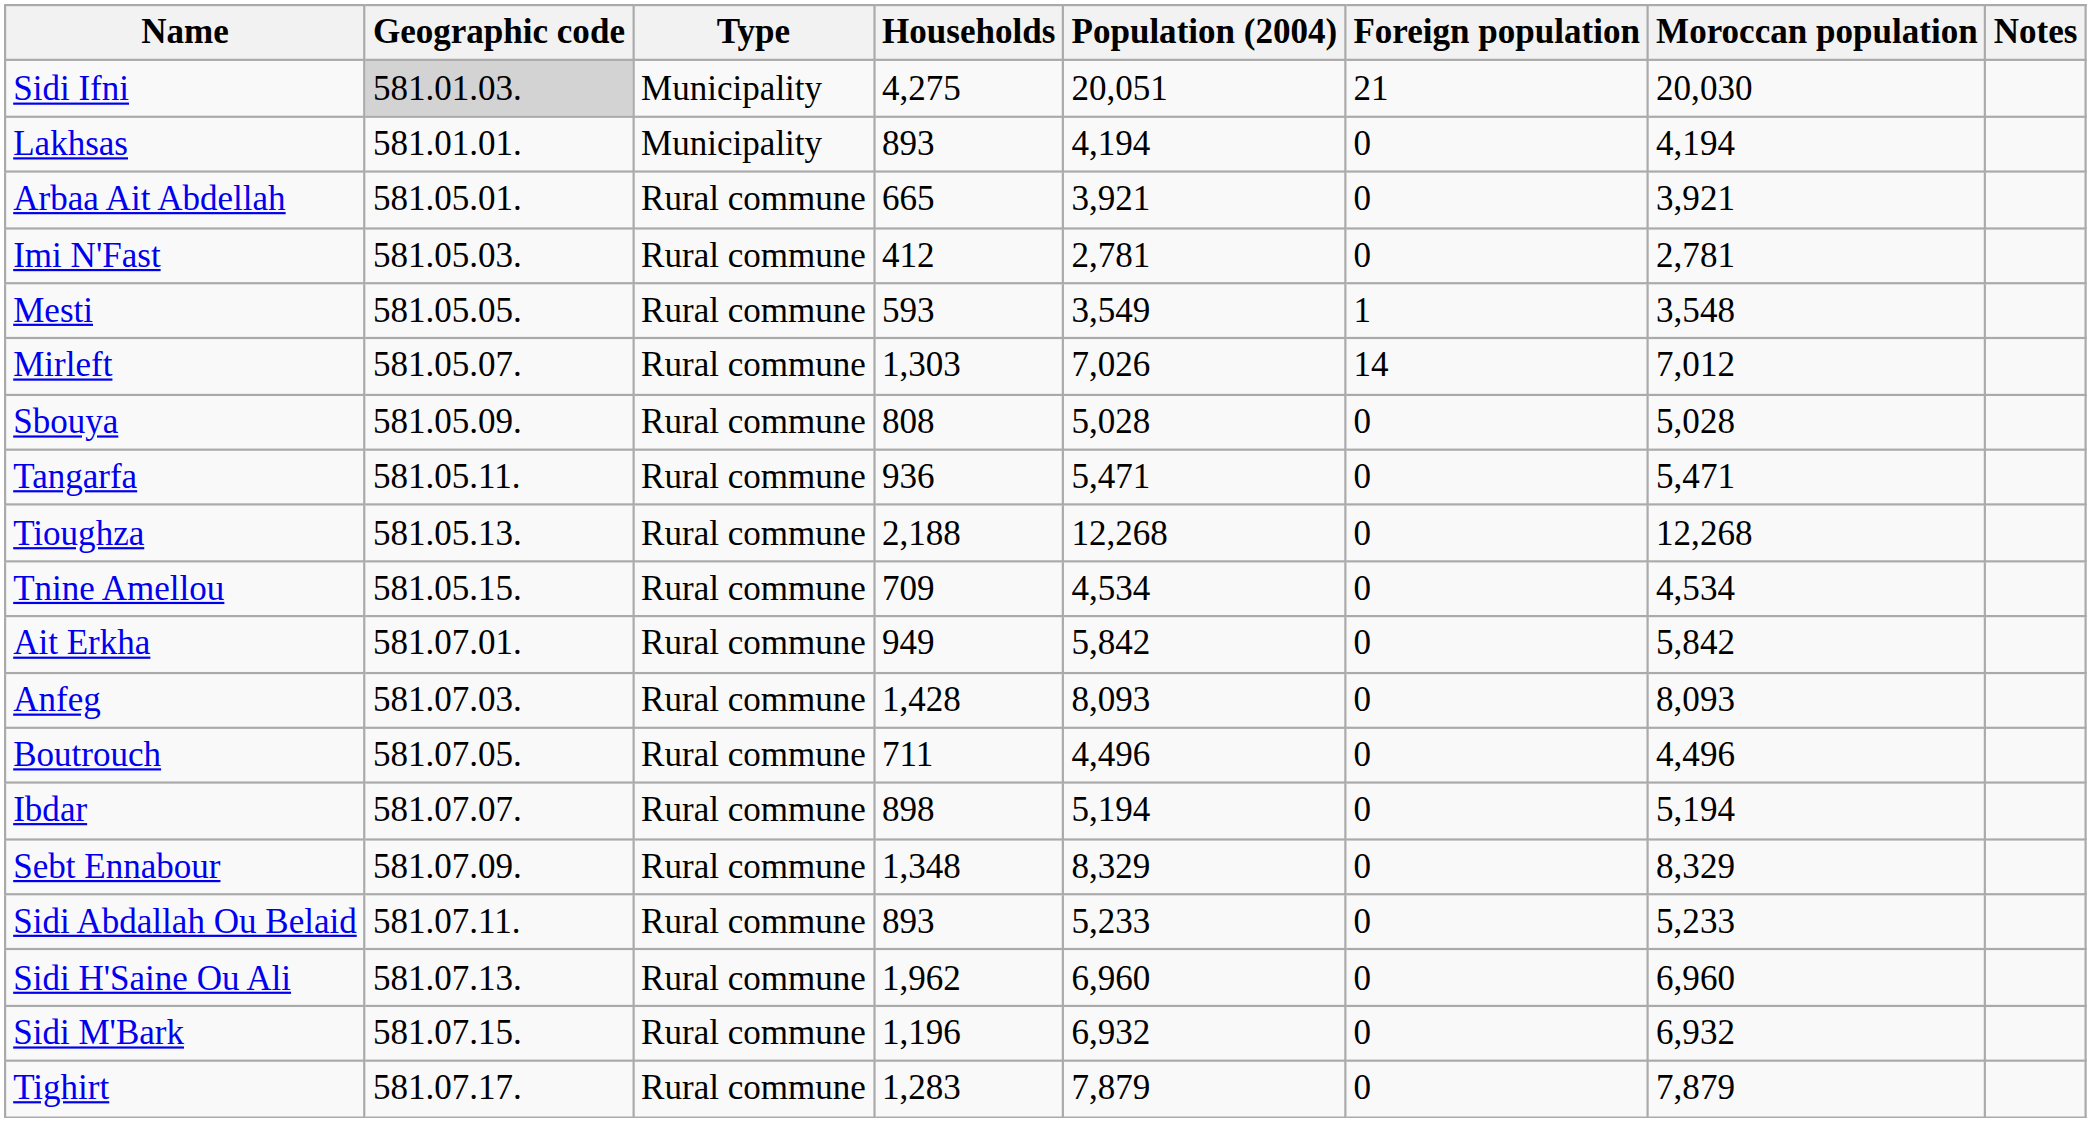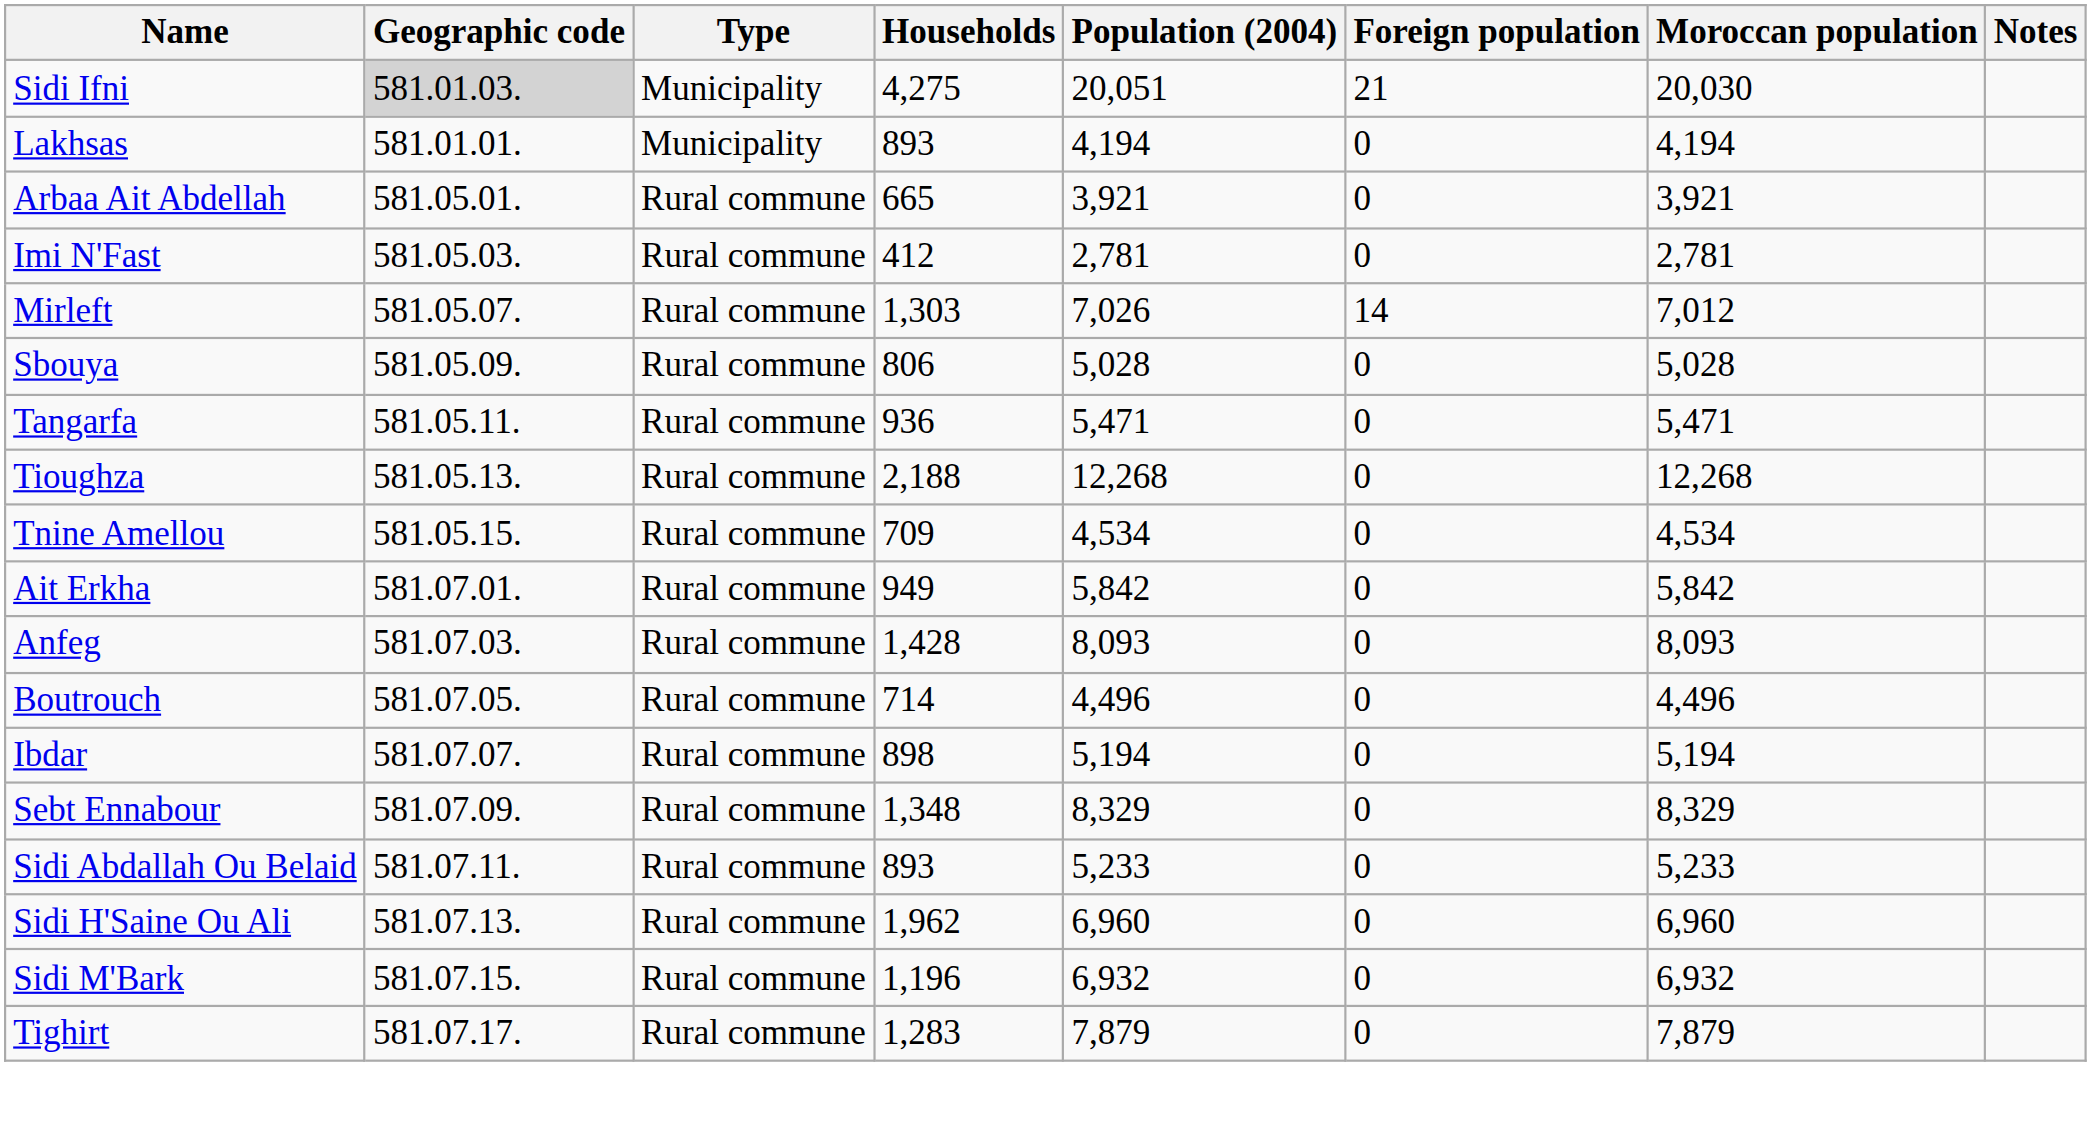 <table class="wikitable sortable">
 <tr>
 <th>Name</th>
 <th>Geographic code</th>
 <th>Type</th>
 <th>Households</th>
 <th>Population (2004)</th>
 <th>Foreign population</th>
 <th>Moroccan population</th>
 <th>Notes</th>
 </tr>
 <tr>
 <td><a href='#'>Sidi Ifni</a></td>
 <td style="background: lightgrey;">581.01.03.</td>
 <td>Municipality</td>
 <td>4,275</td>
 <td>20,051</td>
 <td>21</td>
 <td>20,030</td>
 <td></td>
 </tr>
 <tr>
 <td><a href='#'>Lakhsas</a></td>
 <td>581.01.01.</td>
 <td>Municipality</td>
 <td>893</td>
 <td>4,194</td>
 <td>0</td>
 <td>4,194</td>
 <td></td>
 </tr>
 <tr>
 <td><a href='#'>Arbaa Ait Abdellah</a></td>
 <td>581.05.01.</td>
 <td>Rural commune</td>
 <td>665</td>
 <td>3,921</td>
 <td>0</td>
 <td>3,921</td>
 <td></td>
 </tr>
 <tr>
 <td><a href='#'>Imi N'Fast</a></td>
 <td>581.05.03.</td>
 <td>Rural commune</td>
 <td>412</td>
 <td>2,781</td>
 <td>0</td>
 <td>2,781</td>
 <td></td>
 </tr>
 <tr>
-<td><a href='#'>Mesti</a></td>
-<td>581.05.05.</td>
-<td>Rural commune</td>
-<td>593</td>
-<td>3,549</td>
-<td>1</td>
-<td>3,548</td>
-<td></td>
-</tr>
-<tr>
 <td><a href='#'>Mirleft</a></td>
 <td>581.05.07.</td>
 <td>Rural commune</td>
 <td>1,303</td>
 <td>7,026</td>
 <td>14</td>
 <td>7,012</td>
 <td></td>
 </tr>
 <tr>
 <td><a href='#'>Sbouya</a></td>
 <td>581.05.09.</td>
 <td>Rural commune</td>
-<td>808</td>
+<td>806</td>
 <td>5,028</td>
 <td>0</td>
 <td>5,028</td>
 <td></td>
 </tr>
 <tr>
 <td><a href='#'>Tangarfa</a></td>
 <td>581.05.11.</td>
 <td>Rural commune</td>
 <td>936</td>
 <td>5,471</td>
 <td>0</td>
 <td>5,471</td>
 <td></td>
 </tr>
 <tr>
 <td><a href='#'>Tioughza</a></td>
 <td>581.05.13.</td>
 <td>Rural commune</td>
 <td>2,188</td>
 <td>12,268</td>
 <td>0</td>
 <td>12,268</td>
 <td></td>
 </tr>
 <tr>
 <td><a href='#'>Tnine Amellou</a></td>
 <td>581.05.15.</td>
 <td>Rural commune</td>
 <td>709</td>
 <td>4,534</td>
 <td>0</td>
 <td>4,534</td>
 <td></td>
 </tr>
 <tr>
 <td><a href='#'>Ait Erkha</a></td>
 <td>581.07.01.</td>
 <td>Rural commune</td>
 <td>949</td>
 <td>5,842</td>
 <td>0</td>
 <td>5,842</td>
 <td></td>
 </tr>
 <tr>
 <td><a href='#'>Anfeg</a></td>
 <td>581.07.03.</td>
 <td>Rural commune</td>
 <td>1,428</td>
 <td>8,093</td>
 <td>0</td>
 <td>8,093</td>
 <td></td>
 </tr>
 <tr>
 <td><a href='#'>Boutrouch</a></td>
 <td>581.07.05.</td>
 <td>Rural commune</td>
-<td>711</td>
+<td>714</td>
 <td>4,496</td>
 <td>0</td>
 <td>4,496</td>
 <td></td>
 </tr>
 <tr>
 <td><a href='#'>Ibdar</a></td>
 <td>581.07.07.</td>
 <td>Rural commune</td>
 <td>898</td>
 <td>5,194</td>
 <td>0</td>
 <td>5,194</td>
 <td></td>
 </tr>
 <tr>
 <td><a href='#'>Sebt Ennabour</a></td>
 <td>581.07.09.</td>
 <td>Rural commune</td>
 <td>1,348</td>
 <td>8,329</td>
 <td>0</td>
 <td>8,329</td>
 <td></td>
 </tr>
 <tr>
 <td><a href='#'>Sidi Abdallah Ou Belaid</a></td>
 <td>581.07.11.</td>
 <td>Rural commune</td>
 <td>893</td>
 <td>5,233</td>
 <td>0</td>
 <td>5,233</td>
 <td></td>
 </tr>
 <tr>
 <td><a href='#'>Sidi H'Saine Ou Ali</a></td>
 <td>581.07.13.</td>
 <td>Rural commune</td>
 <td>1,962</td>
 <td>6,960</td>
 <td>0</td>
 <td>6,960</td>
 <td></td>
 </tr>
 <tr>
 <td><a href='#'>Sidi M'Bark</a></td>
 <td>581.07.15.</td>
 <td>Rural commune</td>
 <td>1,196</td>
 <td>6,932</td>
 <td>0</td>
 <td>6,932</td>
 <td></td>
 </tr>
 <tr>
 <td><a href='#'>Tighirt</a></td>
 <td>581.07.17.</td>
 <td>Rural commune</td>
 <td>1,283</td>
 <td>7,879</td>
 <td>0</td>
 <td>7,879</td>
 <td></td>
 </tr>
 </table>
